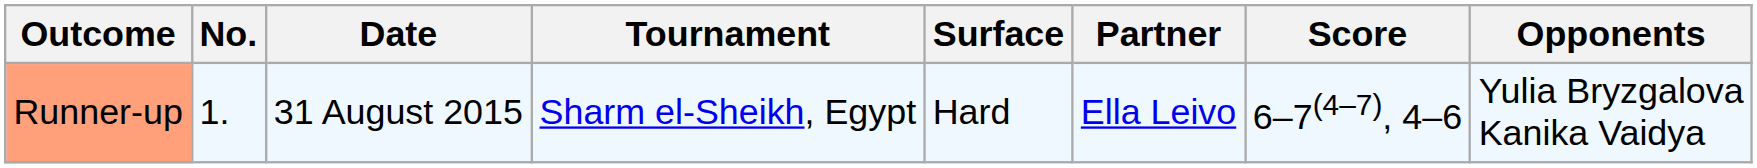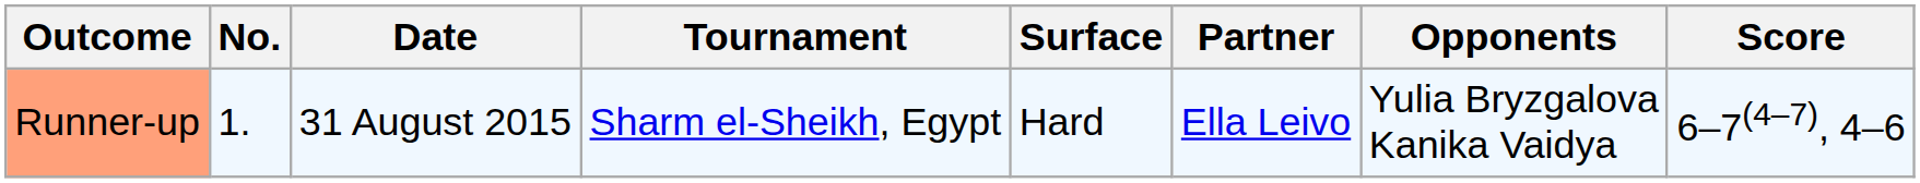 <table class="sortable wikitable" style=font-size:97%>
 <tr>
 <th>Outcome</th>
 <th>No.</th>
 <th>Date</th>
 <th>Tournament</th>
 <th>Surface</th>
 <th>Partner</th>
+<th>Opponents</th>
 <th>Score</th>
-<th>Opponents</th>
 </tr>
 <tr style="background:#f0f8ff;">
 <td style="background:#ffa07a;">Runner-up</td>
 <td>1.</td>
 <td>31 August 2015</td>
 <td><a href='#'>Sharm el-Sheikh</a>, Egypt</td>
 <td>Hard</td>
 <td> <a href='#'>Ella Leivo</a></td>
+<td> Yulia Bryzgalova <br>  Kanika Vaidya</td>
 <td>6–7<sup>(4–7)</sup>, 4–6</td>
-<td> Yulia Bryzgalova <br>  Kanika Vaidya</td>
 </tr>
 </table>
